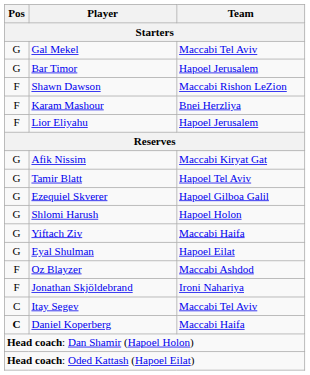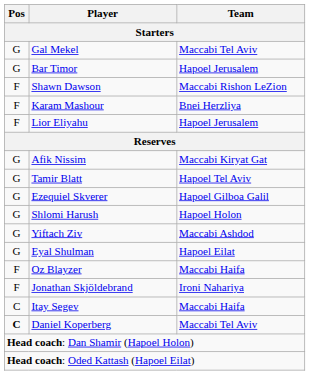 <table class="wikitable" style="text-align:center; font-size:90%;">
 <tr>
 <th scope="col" style="width:25px;">Pos</th>
 <th scope="col" style="width:185px;">Player</th>
 <th scope="col" style="width:160px;">Team</th>
 </tr>
 <tr>
 <th scope="col" colspan="5">Starters</th>
 </tr>
 <tr>
 <td>G</td>
 <td style="text-align:left"> <a href='#'>Gal Mekel</a></td>
 <td style="text-align:left"><a href='#'>Maccabi Tel Aviv</a></td>
 </tr>
 <tr>
 <td>G</td>
 <td style="text-align:left"> <a href='#'>Bar Timor</a></td>
 <td style="text-align:left"><a href='#'>Hapoel Jerusalem</a></td>
 </tr>
 <tr>
 <td>F</td>
 <td style="text-align:left"> <a href='#'>Shawn Dawson</a></td>
 <td style="text-align:left"><a href='#'>Maccabi Rishon LeZion</a></td>
 </tr>
 <tr>
 <td>F</td>
 <td style="text-align:left"> <a href='#'>Karam Mashour</a></td>
 <td style="text-align:left"><a href='#'>Bnei Herzliya</a></td>
 </tr>
 <tr>
 <td>F</td>
 <td style="text-align:left"> <a href='#'>Lior Eliyahu</a></td>
 <td style="text-align:left"><a href='#'>Hapoel Jerusalem</a></td>
 </tr>
 <tr>
 <th scope="col" colspan="5">Reserves</th>
 </tr>
 <tr>
 <td>G</td>
 <td style="text-align:left"> <a href='#'>Afik Nissim</a></td>
 <td style="text-align:left"><a href='#'>Maccabi Kiryat Gat</a></td>
 </tr>
 <tr>
 <td>G</td>
 <td style="text-align:left"> <a href='#'>Tamir Blatt</a></td>
 <td style="text-align:left"><a href='#'>Hapoel Tel Aviv</a></td>
 </tr>
 <tr>
 <td>G</td>
 <td style="text-align:left"> <a href='#'>Ezequiel Skverer</a></td>
 <td style="text-align:left"><a href='#'>Hapoel Gilboa Galil</a></td>
 </tr>
 <tr>
 <td>G</td>
 <td style="text-align:left"> <a href='#'>Shlomi Harush</a></td>
 <td style="text-align:left"><a href='#'>Hapoel Holon</a></td>
 </tr>
 <tr>
 <td>G</td>
 <td style="text-align:left"> <a href='#'>Yiftach Ziv</a></td>
-<td style="text-align:left"><a href='#'>Maccabi Haifa</a></td>
+<td style="text-align:left"><a href='#'>Maccabi Ashdod</a></td>
 </tr>
 <tr>
 <td>G</td>
 <td style="text-align:left"> <a href='#'>Eyal Shulman</a></td>
 <td style="text-align:left"><a href='#'>Hapoel Eilat</a></td>
 </tr>
 <tr>
 <td>F</td>
 <td style="text-align:left"> <a href='#'>Oz Blayzer</a></td>
-<td style="text-align:left"><a href='#'>Maccabi Ashdod</a></td>
+<td style="text-align:left"><a href='#'>Maccabi Haifa</a></td>
 </tr>
 <tr>
 <td>F</td>
 <td style="text-align:left"> <a href='#'>Jonathan Skjöldebrand</a></td>
 <td style="text-align:left"><a href='#'>Ironi Nahariya</a></td>
 </tr>
 <tr>
 <td>C</td>
 <td style="text-align:left"> <a href='#'>Itay Segev</a></td>
-<td style="text-align:left"><a href='#'>Maccabi Tel Aviv</a></td>
+<td style="text-align:left"><a href='#'>Maccabi Haifa</a></td>
 </tr>
 <tr>
 <td><strong>C</strong></td>
 <td style="text-align:left"> <a href='#'>Daniel Koperberg</a></td>
-<td style="text-align:left"><a href='#'>Maccabi Haifa</a></td>
+<td style="text-align:left"><a href='#'>Maccabi Tel Aviv</a></td>
 </tr>
 <tr>
 <td style="text-align:left" colspan="5"><strong>Head coach</strong>:  <a href='#'>Dan Shamir</a> (<a href='#'>Hapoel Holon</a>)</td>
 </tr>
 <tr>
 <td style="text-align:left" colspan="5"><strong>Head coach</strong>:  <a href='#'>Oded Kattash</a> (<a href='#'>Hapoel Eilat</a>)</td>
 </tr>
 </table>
